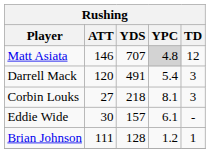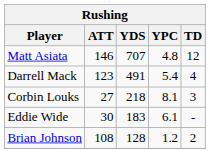 <table class="wikitable">
 <tr>
 <th colspan="5" align="center">Rushing</th>
 </tr>
 <tr>
 <th>Player</th>
 <th>ATT</th>
 <th>YDS</th>
 <th>YPC</th>
 <th>TD</th>
 </tr>
 <tr>
 <td><a href='#'>Matt Asiata</a></td>
 <td align="right">146</td>
 <td align="right">707</td>
-<td align="right" style="background: lightgrey;">4.8</td>
+<td align="right">4.8</td>
 <td align="center">12</td>
 </tr>
 <tr>
 <td>Darrell Mack</td>
-<td align="right">120</td>
+<td align="right">123</td>
 <td align="right">491</td>
 <td align="right">5.4</td>
-<td align="center">3</td>
+<td align="center">4</td>
 </tr>
 <tr>
 <td>Corbin Louks</td>
 <td align="right">27</td>
 <td align="right">218</td>
 <td align="right">8.1</td>
 <td align="center">3</td>
 </tr>
 <tr>
 <td>Eddie Wide</td>
 <td align="right">30</td>
-<td align="right">157</td>
+<td align="right">183</td>
 <td align="right">6.1</td>
 <td align="center">-</td>
 </tr>
 <tr>
 <td><a href='#'>Brian Johnson</a></td>
-<td align="right">111</td>
+<td align="right">108</td>
 <td align="right">128</td>
 <td align="right">1.2</td>
-<td align="center">1</td>
+<td align="center">2</td>
 </tr>
 <tr>
 </tr>
 </table>
